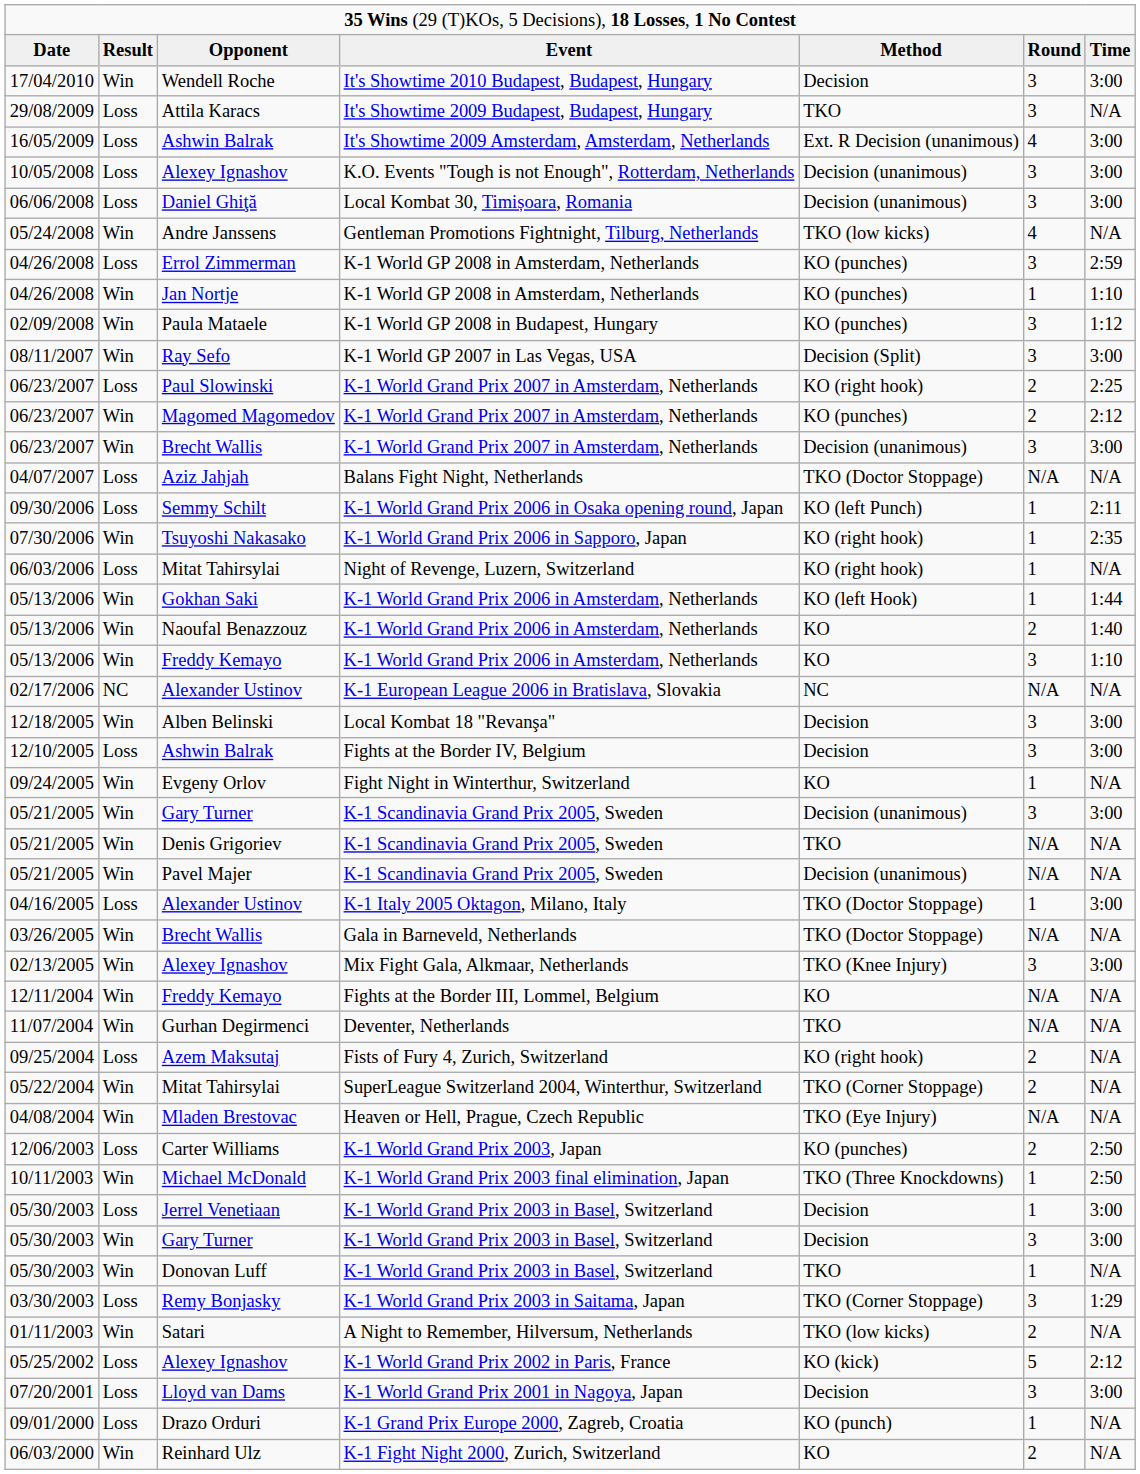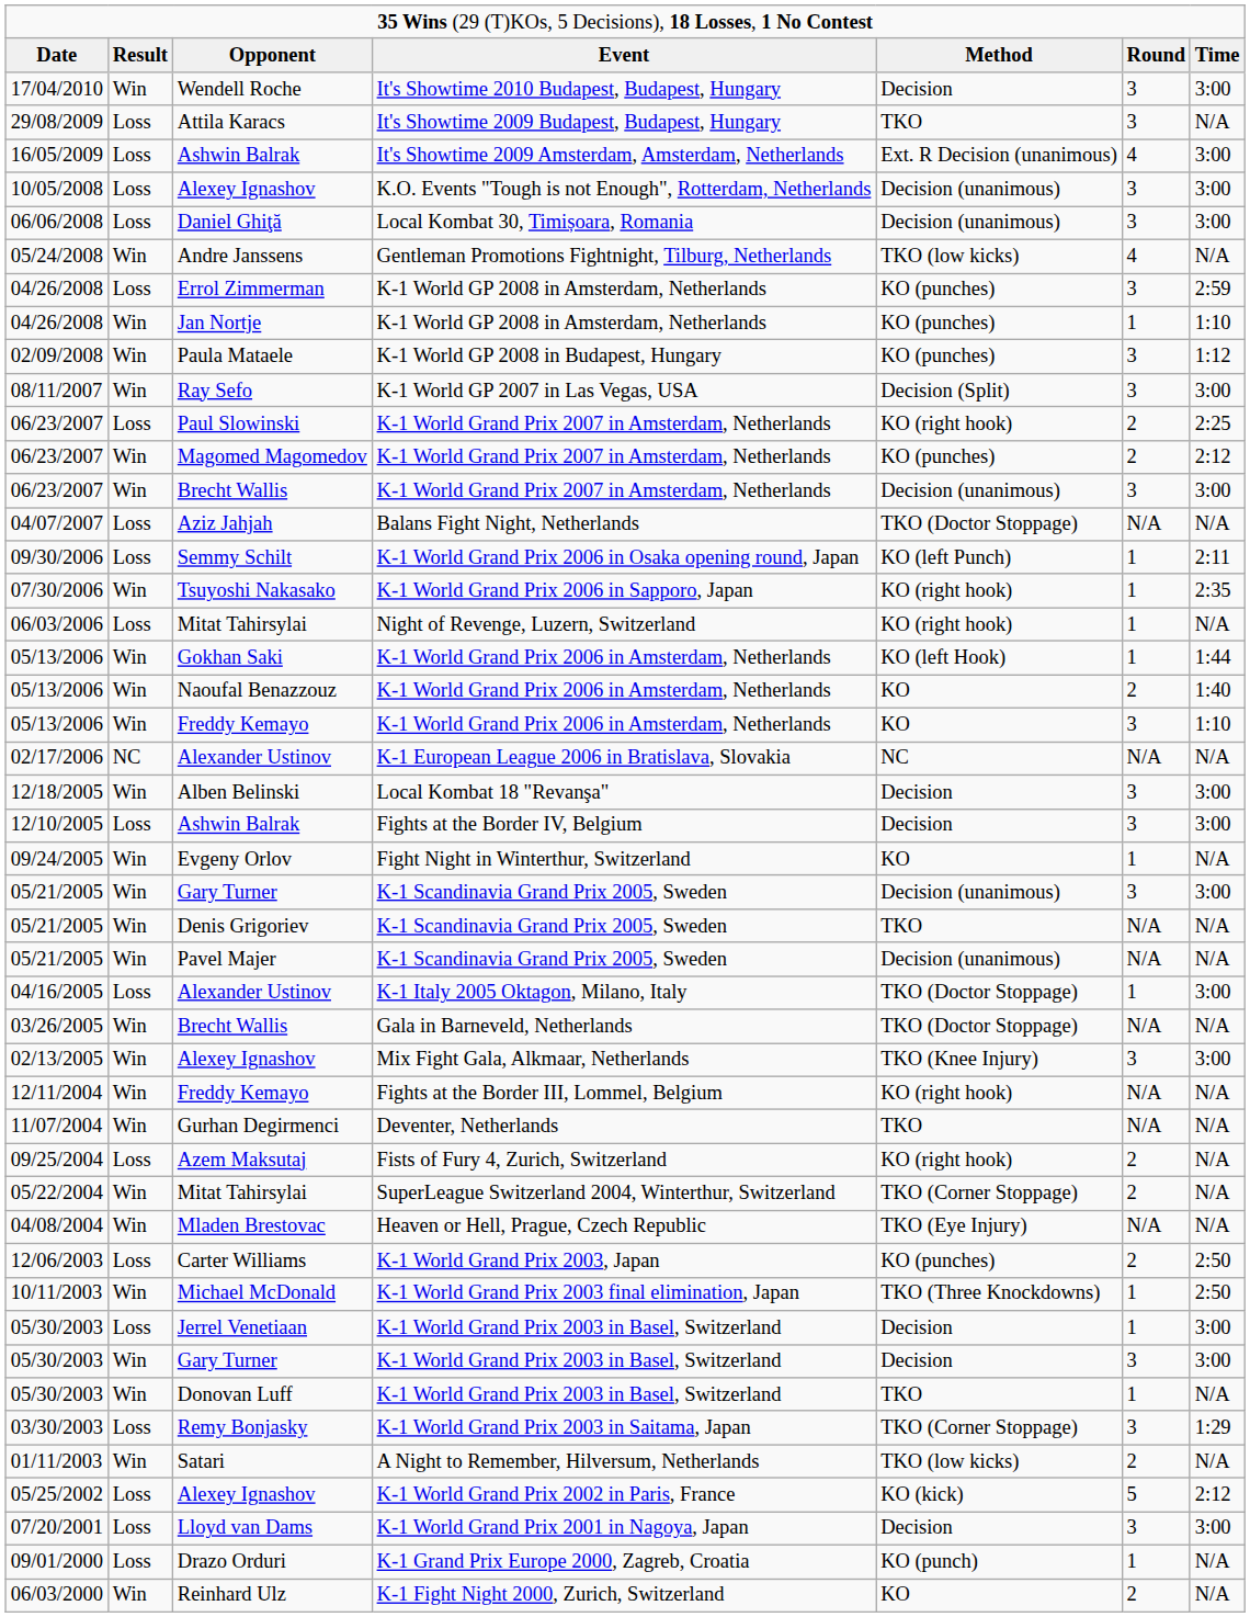 <table class="wikitable" style="margin:0.5em auto; font-size:85%">
 <tr>
 <td style= "text-align: center" colspan=8><strong>35 Wins</strong> (29 (T)KOs, 5 Decisions), <strong>18 Losses</strong>, <strong>1 No Contest</strong></td>
 </tr>
 <tr style="text-align:center; background:#f0f0f0;">
 <td style="border-style:none none solid solid; "><strong>Date</strong></td>
 <td style="border-style:none none solid solid; "><strong>Result</strong></td>
 <td style="border-style:none none solid solid; "><strong>Opponent</strong></td>
 <td style="border-style:none none solid solid; "><strong>Event</strong></td>
 <td style="border-style:none none solid solid; "><strong>Method</strong></td>
 <td style="border-style:none none solid solid; "><strong>Round</strong></td>
 <td style="border-style:none none solid solid; "><strong>Time</strong></td>
 </tr>
 <tr>
 <td>17/04/2010</td>
 <td>Win</td>
 <td> Wendell Roche</td>
 <td><a href='#'>It's Showtime 2010 Budapest</a>, <a href='#'>Budapest</a>, <a href='#'>Hungary</a></td>
 <td>Decision</td>
 <td>3</td>
 <td>3:00</td>
 </tr>
 <tr>
 <td>29/08/2009</td>
 <td>Loss</td>
 <td> Attila Karacs</td>
 <td><a href='#'>It's Showtime 2009 Budapest</a>, <a href='#'>Budapest</a>, <a href='#'>Hungary</a></td>
 <td>TKO</td>
 <td>3</td>
 <td>N/A</td>
 </tr>
 <tr>
 <td>16/05/2009</td>
 <td>Loss</td>
 <td> <a href='#'>Ashwin Balrak</a></td>
 <td><a href='#'>It's Showtime 2009 Amsterdam</a>, <a href='#'>Amsterdam</a>, <a href='#'>Netherlands</a></td>
 <td>Ext. R Decision (unanimous)</td>
 <td>4</td>
 <td>3:00</td>
 </tr>
 <tr>
 <td>10/05/2008</td>
 <td>Loss</td>
 <td> <a href='#'>Alexey Ignashov</a></td>
 <td>K.O. Events "Tough is not Enough", <a href='#'>Rotterdam, Netherlands</a></td>
 <td>Decision (unanimous)</td>
 <td>3</td>
 <td>3:00</td>
 </tr>
 <tr>
 <td>06/06/2008</td>
 <td>Loss</td>
 <td> <a href='#'>Daniel Ghiţă</a></td>
 <td>Local Kombat 30, <a href='#'>Timișoara</a>, <a href='#'>Romania</a></td>
 <td>Decision (unanimous)</td>
 <td>3</td>
 <td>3:00</td>
 </tr>
 <tr>
 <td>05/24/2008</td>
 <td>Win</td>
 <td> Andre Janssens</td>
 <td>Gentleman Promotions Fightnight, <a href='#'>Tilburg, Netherlands</a></td>
 <td>TKO (low kicks)</td>
 <td>4</td>
 <td>N/A</td>
 </tr>
 <tr>
 <td>04/26/2008</td>
 <td>Loss</td>
 <td> <a href='#'>Errol Zimmerman</a></td>
 <td>K-1 World GP 2008 in Amsterdam, Netherlands</td>
 <td>KO (punches)</td>
 <td>3</td>
 <td>2:59</td>
 </tr>
 <tr>
 <td>04/26/2008</td>
 <td>Win</td>
 <td> <a href='#'>Jan Nortje</a></td>
 <td>K-1 World GP 2008 in Amsterdam, Netherlands</td>
 <td>KO (punches)</td>
 <td>1</td>
 <td>1:10</td>
 </tr>
 <tr>
 <td>02/09/2008</td>
 <td>Win</td>
 <td> Paula Mataele</td>
 <td>K-1 World GP 2008 in Budapest, Hungary</td>
 <td>KO (punches)</td>
 <td>3</td>
 <td>1:12</td>
 </tr>
 <tr>
 <td>08/11/2007</td>
 <td>Win</td>
 <td> <a href='#'>Ray Sefo</a></td>
 <td>K-1 World GP 2007 in Las Vegas, USA</td>
 <td>Decision (Split)</td>
 <td>3</td>
 <td>3:00</td>
 </tr>
 <tr>
 <td>06/23/2007</td>
 <td>Loss</td>
 <td> <a href='#'>Paul Slowinski</a></td>
 <td><a href='#'>K-1 World Grand Prix 2007 in Amsterdam</a>, Netherlands</td>
 <td>KO (right hook)</td>
 <td>2</td>
 <td>2:25</td>
 </tr>
 <tr>
 <td>06/23/2007</td>
 <td>Win</td>
 <td> <a href='#'>Magomed Magomedov</a></td>
 <td><a href='#'>K-1 World Grand Prix 2007 in Amsterdam</a>, Netherlands</td>
 <td>KO (punches)</td>
 <td>2</td>
 <td>2:12</td>
 </tr>
 <tr>
 <td>06/23/2007</td>
 <td>Win</td>
 <td> <a href='#'>Brecht Wallis</a></td>
 <td><a href='#'>K-1 World Grand Prix 2007 in Amsterdam</a>, Netherlands</td>
 <td>Decision (unanimous)</td>
 <td>3</td>
 <td>3:00</td>
 </tr>
 <tr>
 <td>04/07/2007</td>
 <td>Loss</td>
 <td> <a href='#'>Aziz Jahjah</a></td>
 <td>Balans Fight Night, Netherlands</td>
 <td>TKO (Doctor Stoppage)</td>
 <td>N/A</td>
 <td>N/A</td>
 </tr>
 <tr>
 <td>09/30/2006</td>
 <td>Loss</td>
 <td> <a href='#'>Semmy Schilt</a></td>
 <td><a href='#'>K-1 World Grand Prix 2006 in Osaka opening round</a>, Japan</td>
 <td>KO (left Punch)</td>
 <td>1</td>
 <td>2:11</td>
 </tr>
 <tr>
 <td>07/30/2006</td>
 <td>Win</td>
 <td> <a href='#'>Tsuyoshi Nakasako</a></td>
 <td><a href='#'>K-1 World Grand Prix 2006 in Sapporo</a>, Japan</td>
 <td>KO (right hook)</td>
 <td>1</td>
 <td>2:35</td>
 </tr>
 <tr>
 <td>06/03/2006</td>
 <td>Loss</td>
 <td> Mitat Tahirsylai</td>
 <td>Night of Revenge, Luzern, Switzerland</td>
 <td>KO (right hook)</td>
 <td>1</td>
 <td>N/A</td>
 </tr>
 <tr>
 <td>05/13/2006</td>
 <td>Win</td>
 <td> <a href='#'>Gokhan Saki</a></td>
 <td><a href='#'>K-1 World Grand Prix 2006 in Amsterdam</a>, Netherlands</td>
 <td>KO (left Hook)</td>
 <td>1</td>
 <td>1:44</td>
 </tr>
 <tr>
 <td>05/13/2006</td>
 <td>Win</td>
 <td> Naoufal Benazzouz</td>
 <td><a href='#'>K-1 World Grand Prix 2006 in Amsterdam</a>, Netherlands</td>
 <td>KO</td>
 <td>2</td>
 <td>1:40</td>
 </tr>
 <tr>
 <td>05/13/2006</td>
 <td>Win</td>
 <td> <a href='#'>Freddy Kemayo</a></td>
 <td><a href='#'>K-1 World Grand Prix 2006 in Amsterdam</a>, Netherlands</td>
 <td>KO</td>
 <td>3</td>
 <td>1:10</td>
 </tr>
 <tr>
 <td>02/17/2006</td>
 <td>NC</td>
 <td> <a href='#'>Alexander Ustinov</a></td>
 <td><a href='#'>K-1 European League 2006 in Bratislava</a>, Slovakia</td>
 <td>NC</td>
 <td>N/A</td>
 <td>N/A</td>
 </tr>
 <tr>
 <td>12/18/2005</td>
 <td>Win</td>
 <td> Alben Belinski</td>
 <td>Local Kombat 18 "Revanşa"</td>
 <td>Decision</td>
 <td>3</td>
 <td>3:00</td>
 </tr>
 <tr>
 <td>12/10/2005</td>
 <td>Loss</td>
 <td> <a href='#'>Ashwin Balrak</a></td>
 <td>Fights at the Border IV, Belgium</td>
 <td>Decision</td>
 <td>3</td>
 <td>3:00</td>
 </tr>
 <tr>
 <td>09/24/2005</td>
 <td>Win</td>
 <td> Evgeny Orlov</td>
 <td>Fight Night in Winterthur, Switzerland</td>
 <td>KO</td>
 <td>1</td>
 <td>N/A</td>
 </tr>
 <tr>
 <td>05/21/2005</td>
 <td>Win</td>
 <td> <a href='#'>Gary Turner</a></td>
 <td><a href='#'>K-1 Scandinavia Grand Prix 2005</a>, Sweden</td>
 <td>Decision (unanimous)</td>
 <td>3</td>
 <td>3:00</td>
 </tr>
 <tr>
 <td>05/21/2005</td>
 <td>Win</td>
 <td> Denis Grigoriev</td>
 <td><a href='#'>K-1 Scandinavia Grand Prix 2005</a>, Sweden</td>
 <td>TKO</td>
 <td>N/A</td>
 <td>N/A</td>
 </tr>
 <tr>
 <td>05/21/2005</td>
 <td>Win</td>
 <td> Pavel Majer</td>
 <td><a href='#'>K-1 Scandinavia Grand Prix 2005</a>, Sweden</td>
 <td>Decision (unanimous)</td>
 <td>N/A</td>
 <td>N/A</td>
 </tr>
 <tr>
 <td>04/16/2005</td>
 <td>Loss</td>
 <td> <a href='#'>Alexander Ustinov</a></td>
 <td><a href='#'>K-1 Italy 2005 Oktagon</a>, Milano, Italy</td>
 <td>TKO (Doctor Stoppage)</td>
 <td>1</td>
 <td>3:00</td>
 </tr>
 <tr>
 <td>03/26/2005</td>
 <td>Win</td>
 <td> <a href='#'>Brecht Wallis</a></td>
 <td>Gala in Barneveld, Netherlands</td>
 <td>TKO (Doctor Stoppage)</td>
 <td>N/A</td>
 <td>N/A</td>
 </tr>
 <tr>
 <td>02/13/2005</td>
 <td>Win</td>
 <td> <a href='#'>Alexey Ignashov</a></td>
 <td>Mix Fight Gala, Alkmaar, Netherlands</td>
 <td>TKO (Knee Injury)</td>
 <td>3</td>
 <td>3:00</td>
 </tr>
 <tr>
 <td>12/11/2004</td>
 <td>Win</td>
 <td> <a href='#'>Freddy Kemayo</a></td>
 <td>Fights at the Border III, Lommel, Belgium</td>
-<td>KO</td>
+<td>KO (right hook)</td>
 <td>N/A</td>
 <td>N/A</td>
 </tr>
 <tr>
 <td>11/07/2004</td>
 <td>Win</td>
 <td> Gurhan Degirmenci</td>
 <td>Deventer, Netherlands</td>
 <td>TKO</td>
 <td>N/A</td>
 <td>N/A</td>
 </tr>
 <tr>
 <td>09/25/2004</td>
 <td>Loss</td>
 <td> <a href='#'>Azem Maksutaj</a></td>
 <td>Fists of Fury 4, Zurich, Switzerland</td>
 <td>KO (right hook)</td>
 <td>2</td>
 <td>N/A</td>
 </tr>
 <tr>
 <td>05/22/2004</td>
 <td>Win</td>
 <td> Mitat Tahirsylai</td>
 <td>SuperLeague Switzerland 2004, Winterthur, Switzerland</td>
 <td>TKO (Corner Stoppage)</td>
 <td>2</td>
 <td>N/A</td>
 </tr>
 <tr>
 <td>04/08/2004</td>
 <td>Win</td>
 <td> <a href='#'>Mladen Brestovac</a></td>
 <td>Heaven or Hell, Prague, Czech Republic</td>
 <td>TKO (Eye Injury)</td>
 <td>N/A</td>
 <td>N/A</td>
 </tr>
 <tr>
 <td>12/06/2003</td>
 <td>Loss</td>
 <td> Carter Williams</td>
 <td><a href='#'>K-1 World Grand Prix 2003</a>, Japan</td>
 <td>KO (punches)</td>
 <td>2</td>
 <td>2:50</td>
 </tr>
 <tr>
 <td>10/11/2003</td>
 <td>Win</td>
 <td> <a href='#'>Michael McDonald</a></td>
 <td><a href='#'>K-1 World Grand Prix 2003 final elimination</a>, Japan</td>
 <td>TKO (Three Knockdowns)</td>
 <td>1</td>
 <td>2:50</td>
 </tr>
 <tr>
 <td>05/30/2003</td>
 <td>Loss</td>
 <td> <a href='#'>Jerrel Venetiaan</a></td>
 <td><a href='#'>K-1 World Grand Prix 2003 in Basel</a>, Switzerland</td>
 <td>Decision</td>
 <td>1</td>
 <td>3:00</td>
 </tr>
 <tr>
 <td>05/30/2003</td>
 <td>Win</td>
 <td> <a href='#'>Gary Turner</a></td>
 <td><a href='#'>K-1 World Grand Prix 2003 in Basel</a>, Switzerland</td>
 <td>Decision</td>
 <td>3</td>
 <td>3:00</td>
 </tr>
 <tr>
 <td>05/30/2003</td>
 <td>Win</td>
 <td> Donovan Luff</td>
 <td><a href='#'>K-1 World Grand Prix 2003 in Basel</a>, Switzerland</td>
 <td>TKO</td>
 <td>1</td>
 <td>N/A</td>
 </tr>
 <tr>
 <td>03/30/2003</td>
 <td>Loss</td>
 <td> <a href='#'>Remy Bonjasky</a></td>
 <td><a href='#'>K-1 World Grand Prix 2003 in Saitama</a>, Japan</td>
 <td>TKO (Corner Stoppage)</td>
 <td>3</td>
 <td>1:29</td>
 </tr>
 <tr>
 <td>01/11/2003</td>
 <td>Win</td>
 <td> Satari</td>
 <td>A Night to Remember, Hilversum, Netherlands</td>
 <td>TKO (low kicks)</td>
 <td>2</td>
 <td>N/A</td>
 </tr>
 <tr>
 <td>05/25/2002</td>
 <td>Loss</td>
 <td> <a href='#'>Alexey Ignashov</a></td>
 <td><a href='#'>K-1 World Grand Prix 2002 in Paris</a>, France</td>
 <td>KO (kick)</td>
 <td>5</td>
 <td>2:12</td>
 </tr>
 <tr>
 <td>07/20/2001</td>
 <td>Loss</td>
 <td> <a href='#'>Lloyd van Dams</a></td>
 <td><a href='#'>K-1 World Grand Prix 2001 in Nagoya</a>, Japan</td>
 <td>Decision</td>
 <td>3</td>
 <td>3:00</td>
 </tr>
 <tr>
 <td>09/01/2000</td>
 <td>Loss</td>
 <td> Drazo Orduri</td>
 <td><a href='#'>K-1 Grand Prix Europe 2000</a>, Zagreb, Croatia</td>
 <td>KO (punch)</td>
 <td>1</td>
 <td>N/A</td>
 </tr>
 <tr>
 <td>06/03/2000</td>
 <td>Win</td>
 <td> Reinhard Ulz</td>
 <td><a href='#'>K-1 Fight Night 2000</a>, Zurich, Switzerland</td>
 <td>KO</td>
 <td>2</td>
 <td>N/A</td>
 </tr>
 </table>
